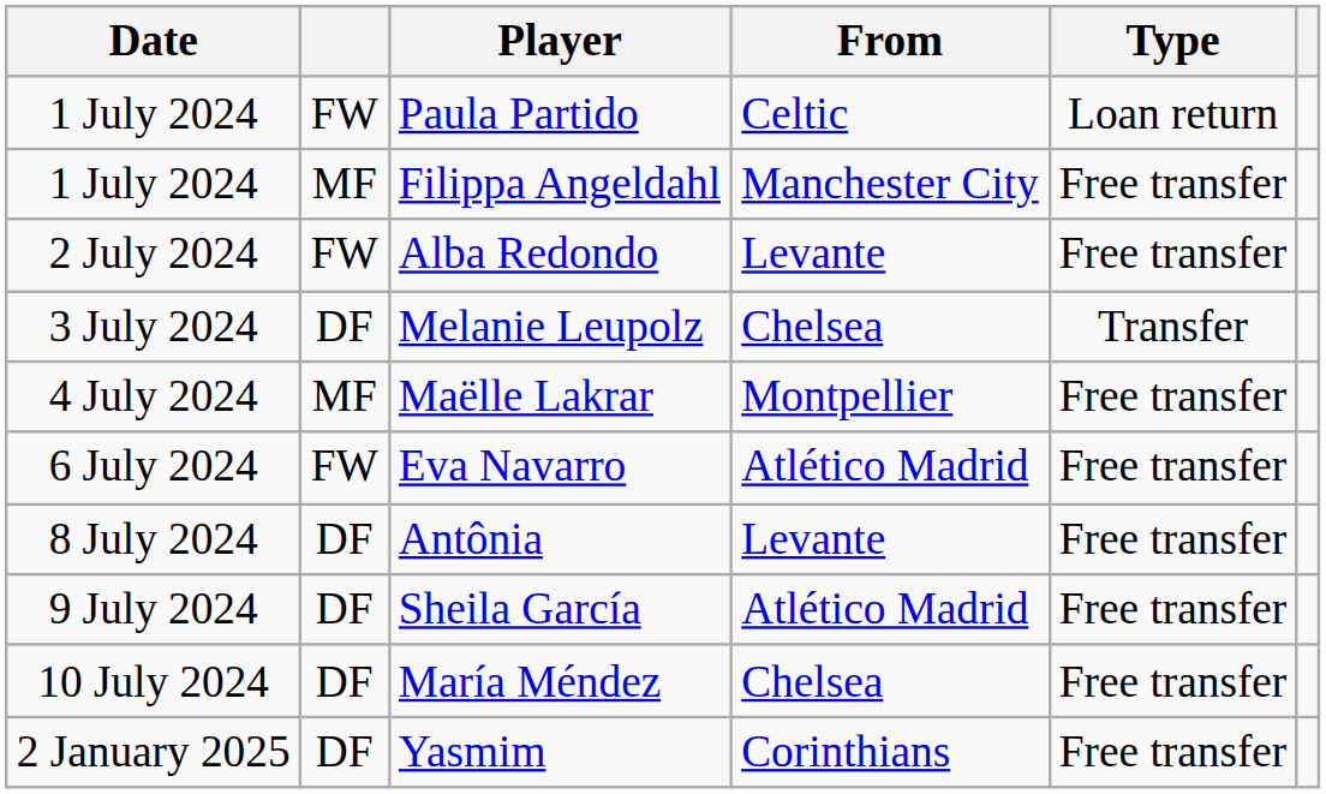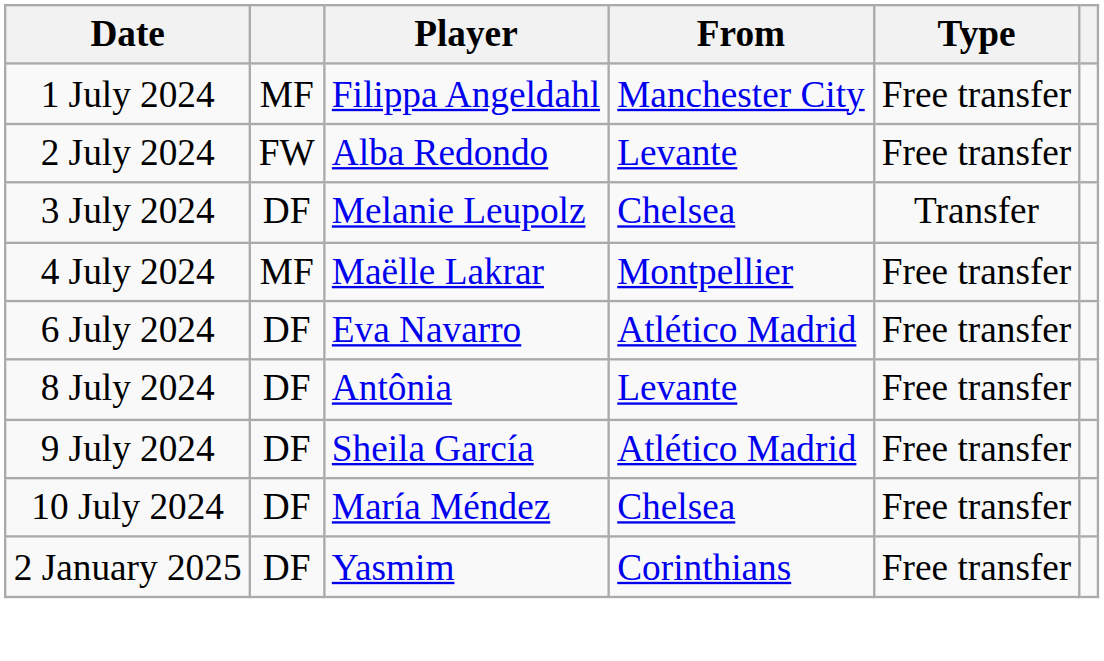 <table class="wikitable" style="text-align:center">
 <tr>
 <th>Date</th>
 <th></th>
 <th>Player</th>
 <th>From</th>
 <th>Type</th>
 <th></th>
-</tr>
-<tr>
-<td>1 July 2024</td>
-<td>FW</td>
-<td align=left> <a href='#'>Paula Partido</a></td>
-<td align=left> <a href='#'>Celtic</a></td>
-<td>Loan return</td>
-<td></td>
 </tr>
 <tr>
 <td>1 July 2024</td>
 <td>MF</td>
 <td align=left> <a href='#'>Filippa Angeldahl</a></td>
 <td align=left> <a href='#'>Manchester City</a></td>
 <td>Free transfer</td>
 <td></td>
 </tr>
 <tr>
 <td>2 July 2024</td>
 <td>FW</td>
 <td align=left> <a href='#'>Alba Redondo</a></td>
 <td align=left> <a href='#'>Levante</a></td>
 <td>Free transfer</td>
 <td></td>
 </tr>
 <tr>
 <td>3 July 2024</td>
 <td>DF</td>
 <td align=left> <a href='#'>Melanie Leupolz</a></td>
 <td align=left> <a href='#'>Chelsea</a></td>
 <td>Transfer</td>
 <td></td>
 </tr>
 <tr>
 <td>4 July 2024</td>
 <td>MF</td>
 <td align=left> <a href='#'>Maëlle Lakrar</a></td>
 <td align=left> <a href='#'>Montpellier</a></td>
 <td>Free transfer</td>
 <td></td>
 </tr>
 <tr>
 <td>6 July 2024</td>
-<td>FW</td>
+<td>DF</td>
 <td align=left> <a href='#'>Eva Navarro</a></td>
 <td align=left> <a href='#'>Atlético Madrid</a></td>
 <td>Free transfer</td>
 <td></td>
 </tr>
 <tr>
 <td>8 July 2024</td>
 <td>DF</td>
 <td align=left> <a href='#'>Antônia</a></td>
 <td align=left> <a href='#'>Levante</a></td>
 <td>Free transfer</td>
 <td></td>
 </tr>
 <tr>
 <td>9 July 2024</td>
 <td>DF</td>
 <td align=left> <a href='#'>Sheila García</a></td>
 <td align=left> <a href='#'>Atlético Madrid</a></td>
 <td>Free transfer</td>
 <td></td>
 </tr>
 <tr>
 <td>10 July 2024</td>
 <td>DF</td>
 <td align=left> <a href='#'>María Méndez</a></td>
 <td align=left> <a href='#'>Chelsea</a></td>
 <td>Free transfer</td>
 <td></td>
 </tr>
 <tr>
 <td>2 January 2025</td>
 <td>DF</td>
 <td align=left> <a href='#'>Yasmim</a></td>
 <td align=left> <a href='#'>Corinthians</a></td>
 <td>Free transfer</td>
 <td></td>
 </tr>
 </table>
